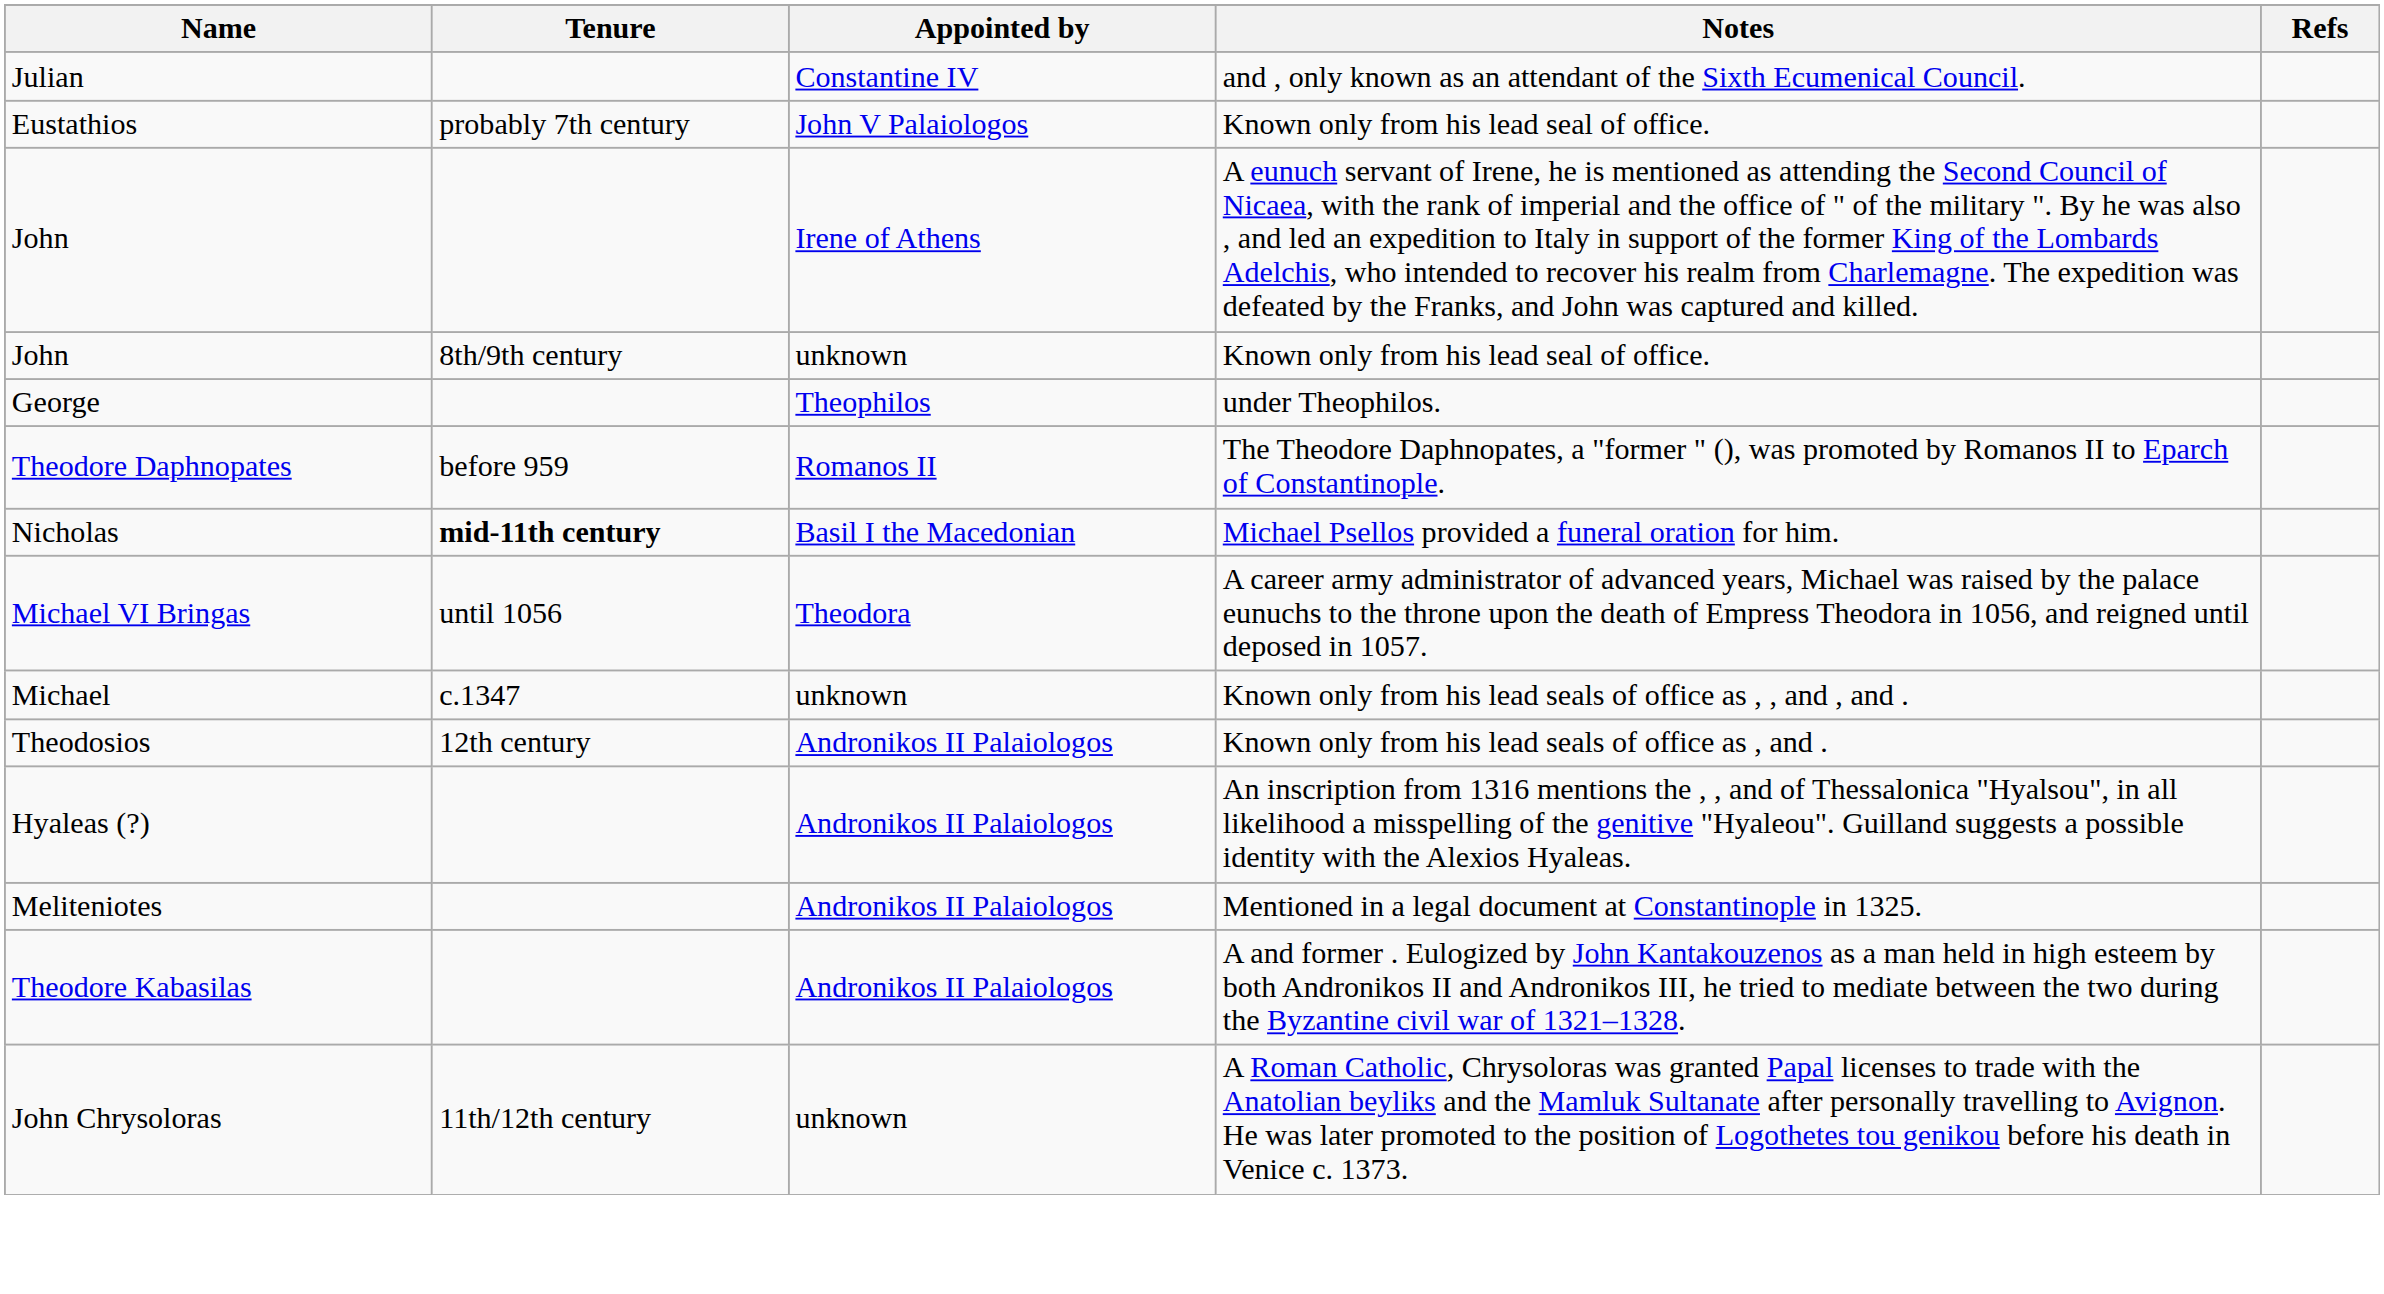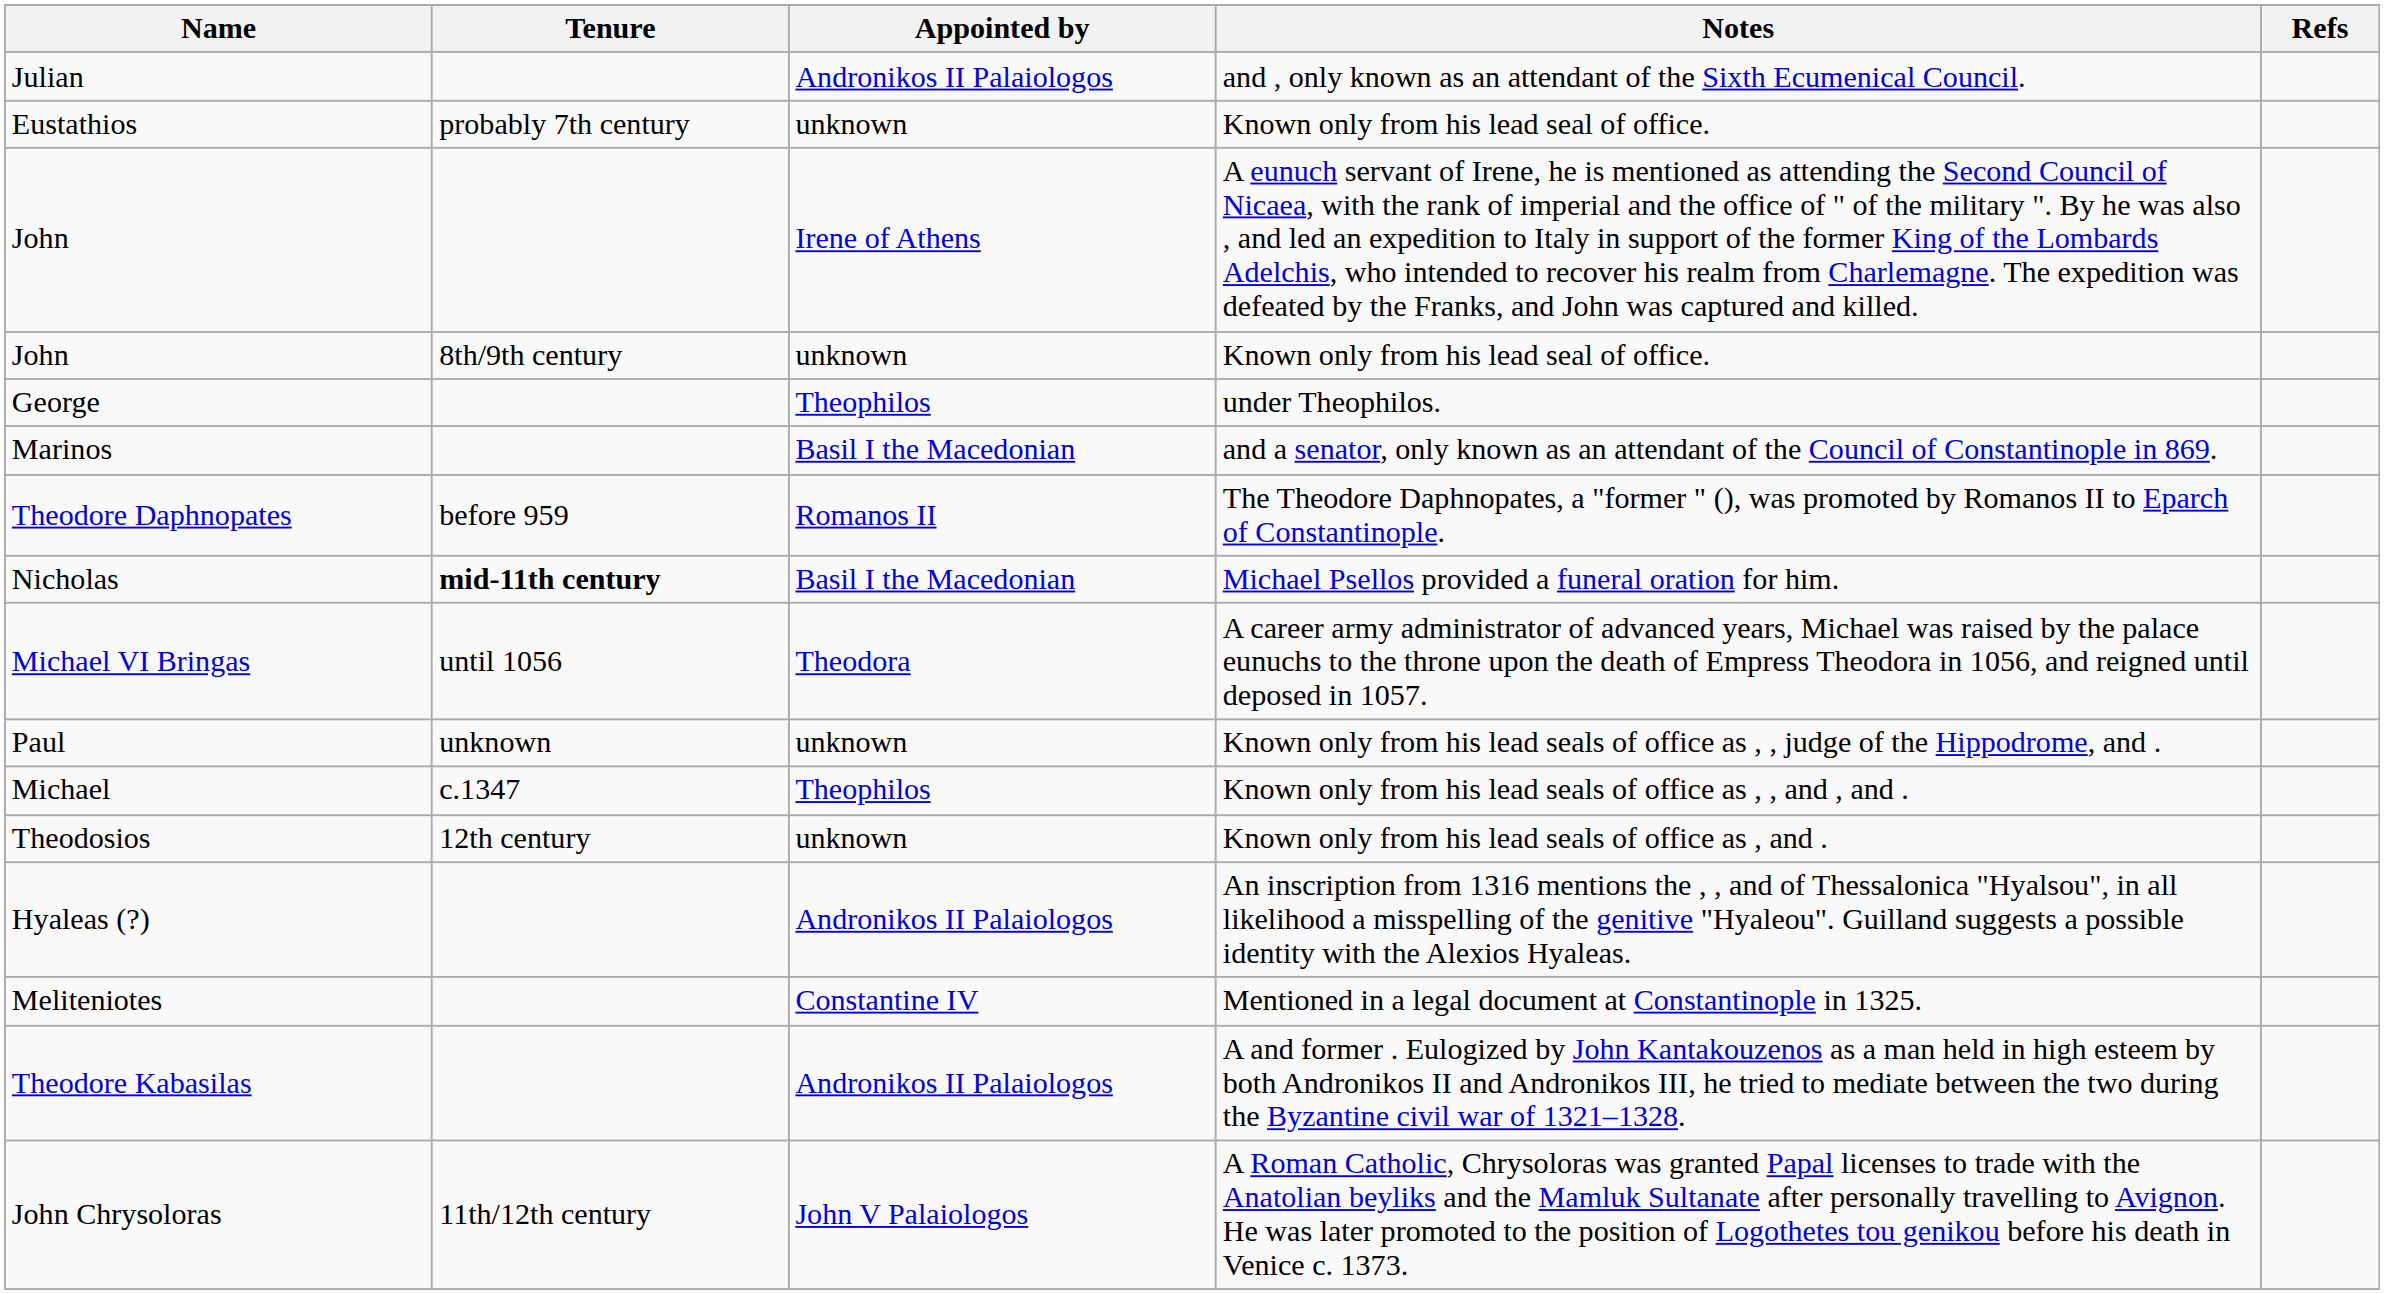 <table class="wikitable"  width="100%">
 <tr bgcolor="#FFDEAD">
 </tr>
 <tr>
 <th width="18%">Name</th>
 <th width="15%">Tenure</th>
 <th width="18%">Appointed by</th>
 <th width="44%">Notes</th>
 <th width="5%">Refs</th>
 </tr>
 <tr>
 <td>Julian</td>
 <td></td>
-<td><a href='#'>Constantine IV</a></td>
+<td><a href='#'>Andronikos II Palaiologos</a></td>
 <td> and , only known as an attendant of the <a href='#'>Sixth Ecumenical Council</a>.</td>
 <td></td>
 </tr>
 <tr>
 <td>Eustathios</td>
 <td>probably 7th century</td>
-<td><a href='#'>John V Palaiologos</a></td>
+<td>unknown</td>
 <td>Known only from his lead seal of office.</td>
 <td></td>
 </tr>
 <tr>
 <td>John</td>
 <td></td>
 <td><a href='#'>Irene of Athens</a></td>
 <td>A <a href='#'>eunuch</a> servant of Irene, he is mentioned as attending the <a href='#'>Second Council of Nicaea</a>, with the rank of imperial  and the office of " of the military ". By  he was also , and led an expedition to Italy in support of the former <a href='#'>King of the Lombards</a> <a href='#'>Adelchis</a>, who intended to recover his realm from <a href='#'>Charlemagne</a>. The expedition was defeated by the Franks, and John was captured and killed.</td>
 <td></td>
 </tr>
 <tr>
 <td>John</td>
 <td>8th/9th century</td>
 <td>unknown</td>
 <td>Known only from his lead seal of office.</td>
 <td></td>
 </tr>
 <tr>
 <td>George</td>
 <td></td>
 <td><a href='#'>Theophilos</a></td>
 <td> under Theophilos.</td>
 <td></td>
 </tr>
 <tr>
+<td>Marinos</td>
+<td></td>
+<td><a href='#'>Basil I the Macedonian</a></td>
+<td> and a <a href='#'>senator</a>, only known as an attendant of the <a href='#'>Council of Constantinople in 869</a>.</td>
+<td></td>
+</tr>
+<tr>
 <td><a href='#'>Theodore Daphnopates</a></td>
 <td>before 959</td>
 <td><a href='#'>Romanos II</a></td>
 <td>The  Theodore Daphnopates, a "former " (), was promoted by Romanos II to <a href='#'>Eparch of Constantinople</a>.</td>
 <td></td>
 </tr>
 <tr>
 <td>Nicholas</td>
 <td><strong> mid-11th century</strong></td>
 <td><a href='#'>Basil I the Macedonian</a></td>
 <td><a href='#'>Michael Psellos</a> provided a <a href='#'>funeral oration</a> for him.</td>
 <td></td>
 </tr>
 <tr>
 <td><a href='#'>Michael VI Bringas</a></td>
 <td>until 1056</td>
 <td><a href='#'>Theodora</a></td>
 <td>A career army administrator of advanced years, Michael was raised by the palace eunuchs to the throne upon the death of Empress Theodora in 1056, and reigned until deposed in 1057.</td>
 <td></td>
 </tr>
 <tr>
+<td>Paul</td>
+<td>unknown</td>
+<td>unknown</td>
+<td>Known only from his lead seals of office as , , judge of the <a href='#'>Hippodrome</a>, and .</td>
+<td></td>
+</tr>
+<tr>
 <td>Michael</td>
 <td>c.1347</td>
-<td>unknown</td>
+<td><a href='#'>Theophilos</a></td>
 <td>Known only from his lead seals of office as , ,  and , and .</td>
 <td></td>
 </tr>
 <tr>
 <td>Theodosios</td>
 <td>12th century</td>
-<td><a href='#'>Andronikos II Palaiologos</a></td>
+<td>unknown</td>
 <td>Known only from his lead seals of office as ,  and .</td>
 <td></td>
 </tr>
 <tr>
 <td>Hyaleas (?)</td>
 <td></td>
 <td><a href='#'>Andronikos II Palaiologos</a></td>
 <td>An inscription from 1316 mentions the , , and  of Thessalonica "Hyalsou", in all likelihood a misspelling of the <a href='#'>genitive</a> "Hyaleou". Guilland suggests a possible identity with the  Alexios Hyaleas.</td>
 <td></td>
 </tr>
 <tr>
 <td>Meliteniotes</td>
 <td></td>
-<td><a href='#'>Andronikos II Palaiologos</a></td>
+<td><a href='#'>Constantine IV</a></td>
 <td>Mentioned in a legal document at <a href='#'>Constantinople</a> in 1325.</td>
 <td></td>
 </tr>
 <tr>
 <td><a href='#'>Theodore Kabasilas</a></td>
 <td></td>
 <td><a href='#'>Andronikos II Palaiologos</a></td>
 <td>A  and former . Eulogized by <a href='#'>John Kantakouzenos</a> as a man held in high esteem by both Andronikos II and Andronikos III, he tried to mediate between the two during the <a href='#'>Byzantine civil war of 1321–1328</a>.</td>
 <td></td>
 </tr>
 <tr>
 <td>John Chrysoloras</td>
 <td>11th/12th century</td>
-<td>unknown</td>
+<td><a href='#'>John V Palaiologos</a></td>
 <td>A <a href='#'>Roman Catholic</a>, Chrysoloras was granted  <a href='#'>Papal</a> licenses to trade with the <a href='#'>Anatolian beyliks</a> and the <a href='#'>Mamluk Sultanate</a> after personally travelling to <a href='#'>Avignon</a>. He was later promoted to the position of <a href='#'>Logothetes tou genikou</a> before his death in Venice c. 1373.</td>
 <td></td>
 </tr>
 </table>
